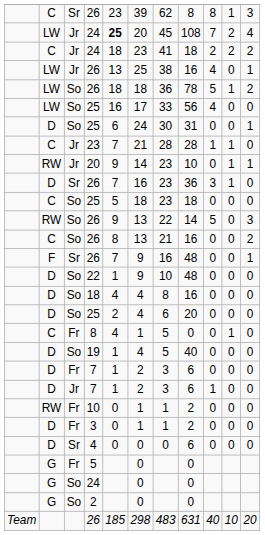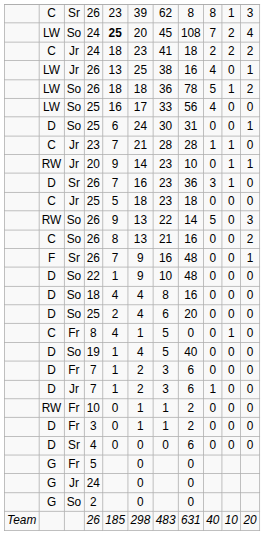 <table class="wikitable sortable" style="text-align:center">
 <tr>
 </tr>
 <tr>
 <td align=left></td>
 <td>C</td>
 <td>Sr</td>
 <td>26</td>
 <td>23</td>
 <td>39</td>
 <td>62</td>
 <td>8</td>
 <td>8</td>
 <td>1</td>
 <td>3</td>
 </tr>
 <tr>
 <td align=left></td>
 <td>LW</td>
-<td>Jr</td>
+<td>So</td>
 <td>24</td>
 <td><strong>25</strong></td>
 <td>20</td>
 <td>45</td>
 <td>108</td>
 <td>7</td>
 <td>2</td>
 <td>4</td>
 </tr>
 <tr>
 <td align=left></td>
 <td>C</td>
 <td>Jr</td>
 <td>24</td>
 <td>18</td>
 <td>23</td>
 <td>41</td>
 <td>18</td>
 <td>2</td>
 <td>2</td>
 <td>2</td>
 </tr>
 <tr>
 <td align=left></td>
 <td>LW</td>
 <td>Jr</td>
 <td>26</td>
 <td>13</td>
 <td>25</td>
 <td>38</td>
 <td>16</td>
 <td>4</td>
 <td>0</td>
 <td>1</td>
 </tr>
 <tr>
 <td align=left></td>
 <td>LW</td>
 <td>So</td>
 <td>26</td>
 <td>18</td>
 <td>18</td>
 <td>36</td>
 <td>78</td>
 <td>5</td>
 <td>1</td>
 <td>2</td>
 </tr>
 <tr>
 <td align=left></td>
 <td>LW</td>
 <td>So</td>
 <td>25</td>
 <td>16</td>
 <td>17</td>
 <td>33</td>
 <td>56</td>
 <td>4</td>
 <td>0</td>
 <td>0</td>
 </tr>
 <tr>
 <td align=left></td>
 <td>D</td>
 <td>So</td>
 <td>25</td>
 <td>6</td>
 <td>24</td>
 <td>30</td>
 <td>31</td>
 <td>0</td>
 <td>0</td>
 <td>1</td>
 </tr>
 <tr>
 <td align=left></td>
 <td>C</td>
 <td>Jr</td>
 <td>23</td>
 <td>7</td>
 <td>21</td>
 <td>28</td>
 <td>28</td>
 <td>1</td>
 <td>1</td>
 <td>0</td>
 </tr>
 <tr>
 <td align=left></td>
 <td>RW</td>
 <td>Jr</td>
 <td>20</td>
 <td>9</td>
 <td>14</td>
 <td>23</td>
 <td>10</td>
 <td>0</td>
 <td>1</td>
 <td>1</td>
 </tr>
 <tr>
 <td align=left></td>
 <td>D</td>
 <td>Sr</td>
 <td>26</td>
 <td>7</td>
 <td>16</td>
 <td>23</td>
 <td>36</td>
 <td>3</td>
 <td>1</td>
 <td>0</td>
 </tr>
 <tr>
 <td align=left></td>
 <td>C</td>
-<td>So</td>
+<td>Jr</td>
 <td>25</td>
 <td>5</td>
 <td>18</td>
 <td>23</td>
 <td>18</td>
 <td>0</td>
 <td>0</td>
 <td>0</td>
 </tr>
 <tr>
 <td align=left></td>
 <td>RW</td>
 <td>So</td>
 <td>26</td>
 <td>9</td>
 <td>13</td>
 <td>22</td>
 <td>14</td>
 <td>5</td>
 <td>0</td>
 <td>3</td>
 </tr>
 <tr>
 <td align=left></td>
 <td>C</td>
 <td>So</td>
 <td>26</td>
 <td>8</td>
 <td>13</td>
 <td>21</td>
 <td>16</td>
 <td>0</td>
 <td>0</td>
 <td>2</td>
 </tr>
 <tr>
 <td align=left></td>
 <td>F</td>
 <td>Sr</td>
 <td>26</td>
 <td>7</td>
 <td>9</td>
 <td>16</td>
 <td>48</td>
 <td>0</td>
 <td>0</td>
 <td>1</td>
 </tr>
 <tr>
 <td align=left></td>
 <td>D</td>
 <td>So</td>
 <td>22</td>
 <td>1</td>
 <td>9</td>
 <td>10</td>
 <td>48</td>
 <td>0</td>
 <td>0</td>
 <td>0</td>
 </tr>
 <tr>
 <td align=left></td>
 <td>D</td>
 <td>So</td>
 <td>18</td>
 <td>4</td>
 <td>4</td>
 <td>8</td>
 <td>16</td>
 <td>0</td>
 <td>0</td>
 <td>0</td>
 </tr>
 <tr>
 <td align=left></td>
 <td>D</td>
 <td>So</td>
 <td>25</td>
 <td>2</td>
 <td>4</td>
 <td>6</td>
 <td>20</td>
 <td>0</td>
 <td>0</td>
 <td>0</td>
 </tr>
 <tr>
 <td align=left></td>
 <td>C</td>
 <td>Fr</td>
 <td>8</td>
 <td>4</td>
 <td>1</td>
 <td>5</td>
 <td>0</td>
 <td>0</td>
 <td>1</td>
 <td>0</td>
 </tr>
 <tr>
 <td align=left></td>
 <td>D</td>
 <td>So</td>
 <td>19</td>
 <td>1</td>
 <td>4</td>
 <td>5</td>
 <td>40</td>
 <td>0</td>
 <td>0</td>
 <td>0</td>
 </tr>
 <tr>
 <td align=left></td>
 <td>D</td>
 <td>Fr</td>
 <td>7</td>
 <td>1</td>
 <td>2</td>
 <td>3</td>
 <td>6</td>
 <td>0</td>
 <td>0</td>
 <td>0</td>
 </tr>
 <tr>
 <td align=left></td>
 <td>D</td>
 <td>Jr</td>
 <td>7</td>
 <td>1</td>
 <td>2</td>
 <td>3</td>
 <td>6</td>
 <td>1</td>
 <td>0</td>
 <td>0</td>
 </tr>
 <tr>
 <td align=left></td>
 <td>RW</td>
 <td>Fr</td>
 <td>10</td>
 <td>0</td>
 <td>1</td>
 <td>1</td>
 <td>2</td>
 <td>0</td>
 <td>0</td>
 <td>0</td>
 </tr>
 <tr>
 <td align=left></td>
 <td>D</td>
 <td>Fr</td>
 <td>3</td>
 <td>0</td>
 <td>1</td>
 <td>1</td>
 <td>2</td>
 <td>0</td>
 <td>0</td>
 <td>0</td>
 </tr>
 <tr>
 <td align=left></td>
 <td>D</td>
 <td>Sr</td>
 <td>4</td>
 <td>0</td>
 <td>0</td>
 <td>0</td>
 <td>6</td>
 <td>0</td>
 <td>0</td>
 <td>0</td>
 </tr>
 <tr>
 <td align=left></td>
 <td>G</td>
 <td>Fr</td>
 <td>5</td>
 <td></td>
 <td>0</td>
 <td></td>
 <td>0</td>
 <td></td>
 <td></td>
 <td></td>
 </tr>
 <tr>
 <td align=left></td>
 <td>G</td>
-<td>So</td>
+<td>Jr</td>
 <td>24</td>
 <td></td>
 <td>0</td>
 <td></td>
 <td>0</td>
 <td></td>
 <td></td>
 <td></td>
 </tr>
 <tr>
 <td align=left></td>
 <td>G</td>
 <td>So</td>
 <td>2</td>
 <td></td>
 <td>0</td>
 <td></td>
 <td>0</td>
 <td></td>
 <td></td>
 <td></td>
 </tr>
 <tr class="sortbottom">
 <td align=left><em>Team</em></td>
 <td></td>
 <td></td>
 <td><em>26</em></td>
 <td><em>185</em></td>
 <td><em>298</em></td>
 <td><em>483</em></td>
 <td><em>631</em></td>
 <td><em>40</em></td>
 <td><em>10</em></td>
 <td><em>20</em></td>
 </tr>
 </table>
